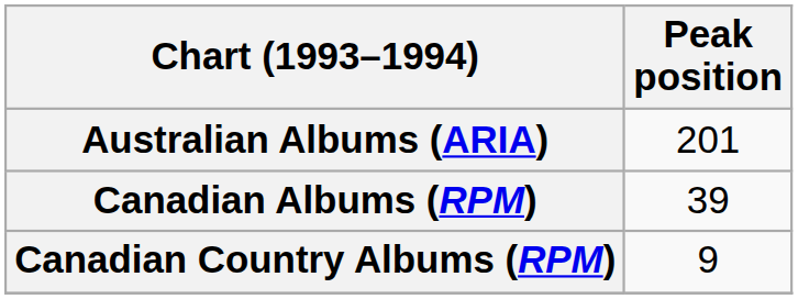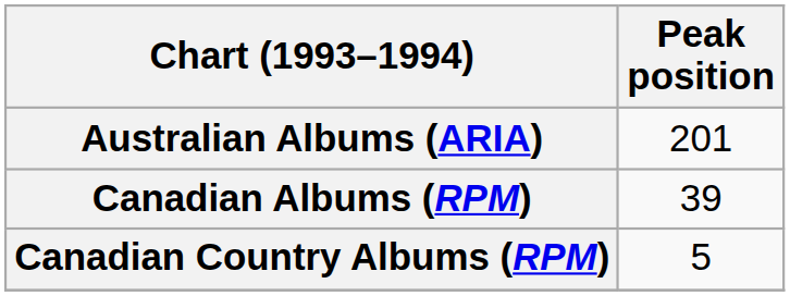 <table class="wikitable sortable plainrowheaders" style="text-align:center">
 <tr>
 <th scope="col">Chart (1993–1994)</th>
 <th scope="col">Peak<br>position</th>
 </tr>
 <tr>
 <th scope="row">Australian Albums (<a href='#'>ARIA</a>)</th>
 <td>201</td>
 </tr>
 <tr>
 <th scope="row">Canadian Albums (<em><a href='#'>RPM</a></em>)</th>
 <td>39</td>
 </tr>
 <tr>
 <th scope="row">Canadian Country Albums (<em><a href='#'>RPM</a></em>)</th>
-<td>9</td>
+<td>5</td>
 </tr>
 <tr>
 </tr>
 <tr>
 </tr>
 </table>
